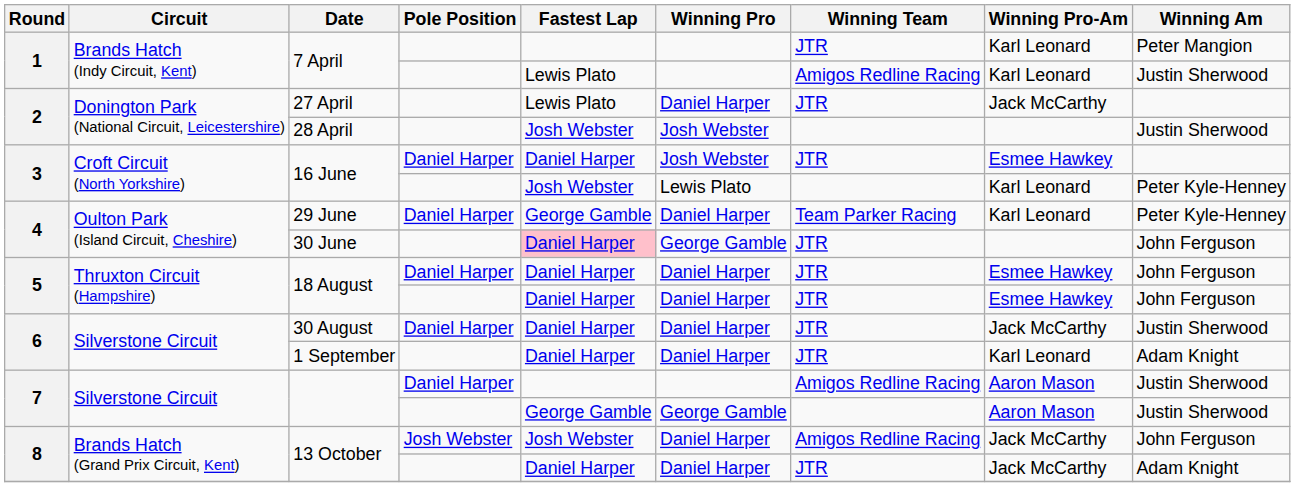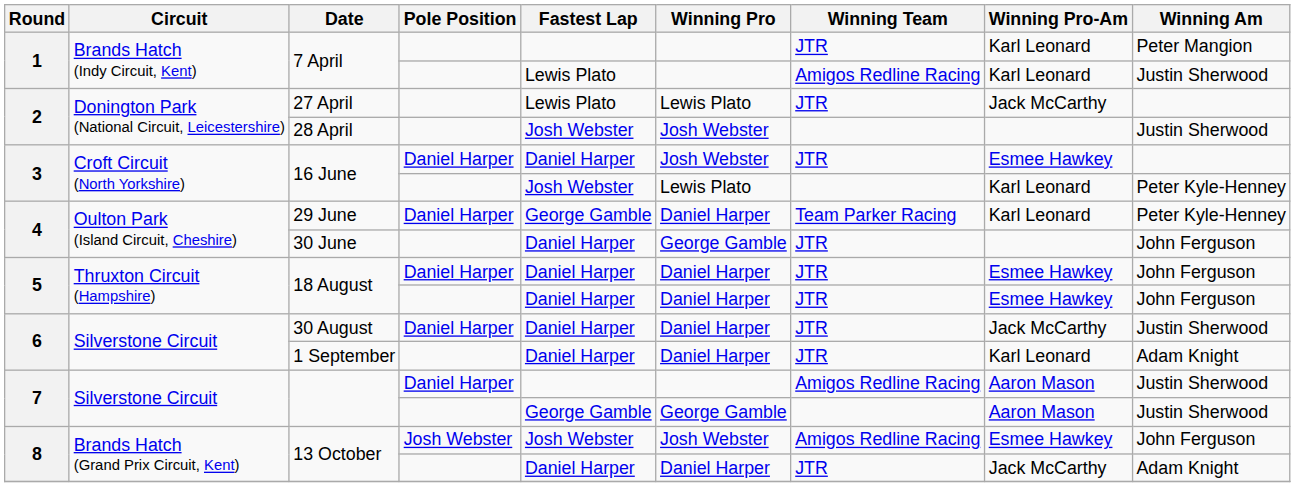 <table class="wikitable" style="font-size: 85%">
 <tr>
 <th>Round</th>
 <th>Circuit</th>
 <th>Date</th>
 <th>Pole Position</th>
 <th>Fastest Lap</th>
 <th>Winning Pro</th>
 <th>Winning Team</th>
 <th>Winning Pro-Am</th>
 <th>Winning Am</th>
 </tr>
 <tr>
 <th rowspan=2>1</th>
 <td rowspan=2><a href='#'>Brands Hatch</a><br><small>(Indy Circuit, <a href='#'>Kent</a>)</small></td>
 <td rowspan=2>7 April</td>
 <td></td>
 <td></td>
 <td></td>
 <td><a href='#'>JTR</a></td>
 <td> Karl Leonard</td>
 <td> Peter Mangion</td>
 </tr>
 <tr>
 <td></td>
 <td> Lewis Plato</td>
 <td></td>
 <td><a href='#'>Amigos Redline Racing</a></td>
 <td> Karl Leonard</td>
 <td> Justin Sherwood</td>
 </tr>
 <tr>
 <th rowspan=2>2</th>
 <td rowspan=2><a href='#'>Donington Park</a><br><small>(National Circuit, <a href='#'>Leicestershire</a>)</small></td>
 <td>27 April</td>
 <td></td>
 <td> Lewis Plato</td>
-<td> <a href='#'>Daniel Harper</a></td>
+<td> Lewis Plato</td>
 <td><a href='#'>JTR</a></td>
 <td> Jack McCarthy</td>
 <td></td>
 </tr>
 <tr>
 <td>28 April</td>
 <td></td>
 <td> <a href='#'>Josh Webster</a></td>
 <td> <a href='#'>Josh Webster</a></td>
 <td></td>
 <td></td>
 <td> Justin Sherwood</td>
 </tr>
 <tr>
 <th rowspan=2>3</th>
 <td rowspan=2><a href='#'>Croft Circuit</a><br><small>(<a href='#'>North Yorkshire</a>)</small></td>
 <td rowspan=2>16 June</td>
 <td> <a href='#'>Daniel Harper</a></td>
 <td> <a href='#'>Daniel Harper</a></td>
 <td> <a href='#'>Josh Webster</a></td>
 <td><a href='#'>JTR</a></td>
 <td> <a href='#'>Esmee Hawkey</a></td>
 <td></td>
 </tr>
 <tr>
 <td></td>
 <td> <a href='#'>Josh Webster</a></td>
 <td> Lewis Plato</td>
 <td></td>
 <td> Karl Leonard</td>
 <td> Peter Kyle-Henney</td>
 </tr>
 <tr>
 <th rowspan=2>4</th>
 <td rowspan=2><a href='#'>Oulton Park</a><br><small>(Island Circuit, <a href='#'>Cheshire</a>)</small></td>
 <td>29 June</td>
 <td> <a href='#'>Daniel Harper</a></td>
 <td> <a href='#'>George Gamble</a></td>
 <td> <a href='#'>Daniel Harper</a></td>
 <td><a href='#'>Team Parker Racing</a></td>
 <td> Karl Leonard</td>
 <td> Peter Kyle-Henney</td>
 </tr>
 <tr>
 <td>30 June</td>
 <td></td>
-<td style="background: pink;"> <a href='#'>Daniel Harper</a></td>
+<td> <a href='#'>Daniel Harper</a></td>
 <td> <a href='#'>George Gamble</a></td>
 <td><a href='#'>JTR</a></td>
 <td></td>
 <td> John Ferguson</td>
 </tr>
 <tr>
 <th rowspan=2>5</th>
 <td rowspan=2><a href='#'>Thruxton Circuit</a><br><small>(<a href='#'>Hampshire</a>)</small></td>
 <td rowspan=2>18 August</td>
 <td> <a href='#'>Daniel Harper</a></td>
 <td> <a href='#'>Daniel Harper</a></td>
 <td> <a href='#'>Daniel Harper</a></td>
 <td><a href='#'>JTR</a></td>
 <td> <a href='#'>Esmee Hawkey</a></td>
 <td> John Ferguson</td>
 </tr>
 <tr>
 <td></td>
 <td> <a href='#'>Daniel Harper</a></td>
 <td> <a href='#'>Daniel Harper</a></td>
 <td><a href='#'>JTR</a></td>
 <td> <a href='#'>Esmee Hawkey</a></td>
 <td> John Ferguson</td>
 </tr>
 <tr>
 <th rowspan=2>6</th>
 <td rowspan=2><a href='#'>Silverstone Circuit</a><br><small></small></td>
 <td>30 August</td>
 <td> <a href='#'>Daniel Harper</a></td>
 <td> <a href='#'>Daniel Harper</a></td>
 <td> <a href='#'>Daniel Harper</a></td>
 <td><a href='#'>JTR</a></td>
 <td> Jack McCarthy</td>
 <td> Justin Sherwood</td>
 </tr>
 <tr>
 <td>1 September</td>
 <td></td>
 <td> <a href='#'>Daniel Harper</a></td>
 <td> <a href='#'>Daniel Harper</a></td>
 <td><a href='#'>JTR</a></td>
 <td> Karl Leonard</td>
 <td> Adam Knight</td>
 </tr>
 <tr>
 <th rowspan=2>7</th>
 <td rowspan=2><a href='#'>Silverstone Circuit</a><br><small></small></td>
 <td rowspan=2></td>
 <td> <a href='#'>Daniel Harper</a></td>
 <td></td>
 <td></td>
 <td><a href='#'>Amigos Redline Racing</a></td>
 <td> <a href='#'>Aaron Mason</a></td>
 <td> Justin Sherwood</td>
 </tr>
 <tr>
 <td></td>
 <td> <a href='#'>George Gamble</a></td>
 <td> <a href='#'>George Gamble</a></td>
 <td></td>
 <td> <a href='#'>Aaron Mason</a></td>
 <td> Justin Sherwood</td>
 </tr>
 <tr>
 <th rowspan=2>8</th>
 <td rowspan=2><a href='#'>Brands Hatch</a><br><small>(Grand Prix Circuit, <a href='#'>Kent</a>)</small></td>
 <td rowspan=2>13 October</td>
 <td> <a href='#'>Josh Webster</a></td>
 <td> <a href='#'>Josh Webster</a></td>
-<td> <a href='#'>Daniel Harper</a></td>
+<td> <a href='#'>Josh Webster</a></td>
 <td><a href='#'>Amigos Redline Racing</a></td>
-<td> Jack McCarthy</td>
+<td> <a href='#'>Esmee Hawkey</a></td>
 <td> John Ferguson</td>
 </tr>
 <tr>
 <td></td>
 <td> <a href='#'>Daniel Harper</a></td>
 <td> <a href='#'>Daniel Harper</a></td>
 <td><a href='#'>JTR</a></td>
 <td> Jack McCarthy</td>
 <td> Adam Knight</td>
 </tr>
 <tr>
 </tr>
 </table>
